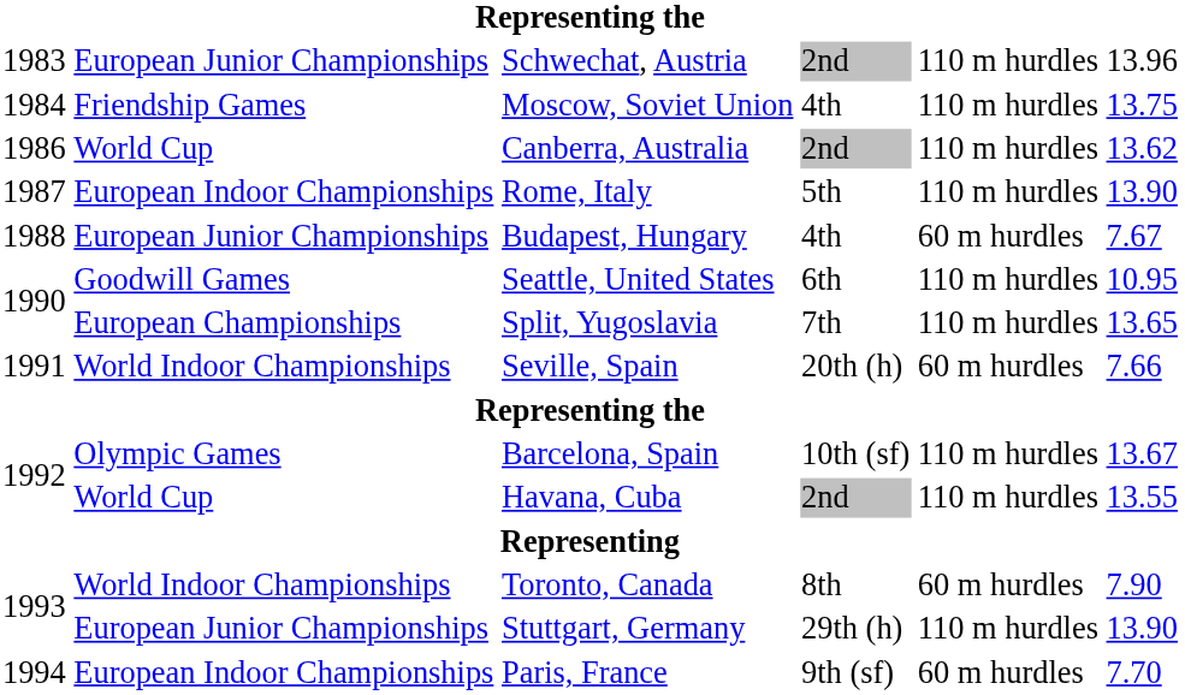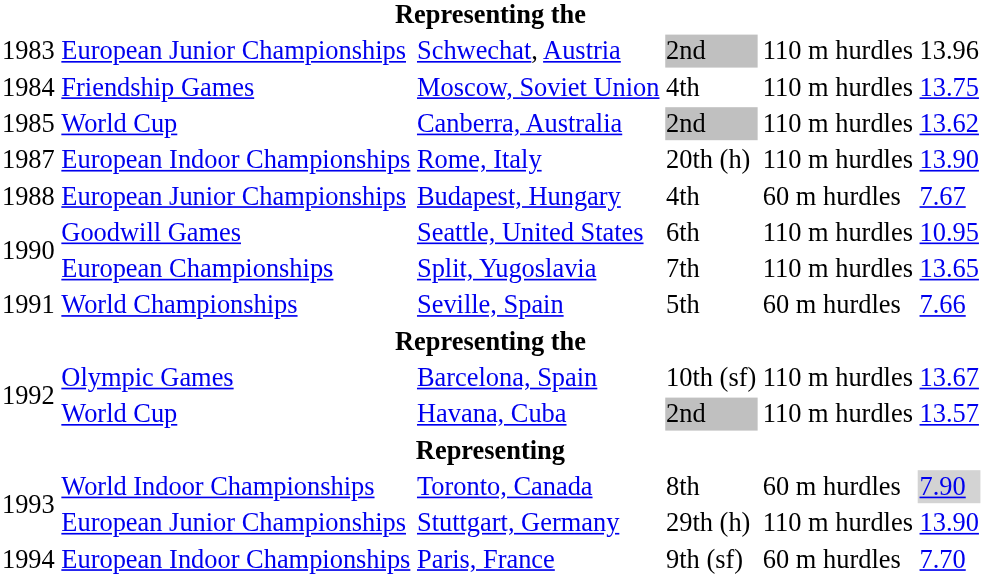 <table>
 <tr>
 <th colspan="6">Representing the </th>
 </tr>
 <tr>
 <td>1983</td>
 <td><a href='#'>European Junior Championships</a></td>
 <td><a href='#'>Schwechat</a>, <a href='#'>Austria</a></td>
 <td bgcolor=silver>2nd</td>
 <td>110 m hurdles</td>
 <td>13.96</td>
 </tr>
 <tr>
 <td>1984</td>
 <td><a href='#'>Friendship Games</a></td>
 <td><a href='#'>Moscow, Soviet Union</a></td>
 <td>4th</td>
 <td>110 m hurdles</td>
 <td><a href='#'>13.75</a></td>
 </tr>
 <tr>
-<td>1986</td>
+<td>1985</td>
 <td><a href='#'>World Cup</a></td>
 <td><a href='#'>Canberra, Australia</a></td>
 <td bgcolor=silver>2nd</td>
 <td>110 m hurdles</td>
 <td><a href='#'>13.62</a></td>
 </tr>
 <tr>
 <td>1987</td>
 <td><a href='#'>European Indoor Championships</a></td>
 <td><a href='#'>Rome, Italy</a></td>
-<td>5th</td>
+<td>20th (h)</td>
 <td>110 m hurdles</td>
 <td><a href='#'>13.90</a></td>
 </tr>
 <tr>
 <td>1988</td>
 <td><a href='#'>European Junior Championships</a></td>
 <td><a href='#'>Budapest, Hungary</a></td>
 <td>4th</td>
 <td>60 m hurdles</td>
 <td><a href='#'>7.67</a></td>
 </tr>
 <tr>
 <td rowspan=2>1990</td>
 <td><a href='#'>Goodwill Games</a></td>
 <td><a href='#'>Seattle, United States</a></td>
 <td>6th</td>
 <td>110 m hurdles</td>
 <td><a href='#'>10.95</a></td>
 </tr>
 <tr>
 <td><a href='#'>European Championships</a></td>
 <td><a href='#'>Split, Yugoslavia</a></td>
 <td>7th</td>
 <td>110 m hurdles</td>
 <td><a href='#'>13.65</a></td>
 </tr>
 <tr>
 <td>1991</td>
-<td><a href='#'>World Indoor Championships</a></td>
+<td><a href='#'>World Championships</a></td>
 <td><a href='#'>Seville, Spain</a></td>
-<td>20th (h)</td>
+<td>5th</td>
 <td>60 m hurdles</td>
 <td><a href='#'>7.66</a></td>
 </tr>
 <tr>
 <th colspan="6">Representing the </th>
 </tr>
 <tr>
 <td rowspan=2>1992</td>
 <td><a href='#'>Olympic Games</a></td>
 <td><a href='#'>Barcelona, Spain</a></td>
 <td>10th (sf)</td>
 <td>110 m hurdles</td>
 <td><a href='#'>13.67</a></td>
 </tr>
 <tr>
 <td><a href='#'>World Cup</a></td>
 <td><a href='#'>Havana, Cuba</a></td>
 <td bgcolor=silver>2nd</td>
 <td>110 m hurdles</td>
-<td><a href='#'>13.55</a></td>
+<td><a href='#'>13.57</a></td>
 </tr>
 <tr>
 <th colspan="6">Representing </th>
 </tr>
 <tr>
 <td rowspan=2>1993</td>
 <td><a href='#'>World Indoor Championships</a></td>
 <td><a href='#'>Toronto, Canada</a></td>
 <td>8th</td>
 <td>60 m hurdles</td>
-<td><a href='#'>7.90</a></td>
+<td style="background: lightgrey;"><a href='#'>7.90</a></td>
 </tr>
 <tr>
 <td><a href='#'>European Junior Championships</a></td>
 <td><a href='#'>Stuttgart, Germany</a></td>
 <td>29th (h)</td>
 <td>110 m hurdles</td>
 <td><a href='#'>13.90</a></td>
 </tr>
 <tr>
 <td>1994</td>
 <td><a href='#'>European Indoor Championships</a></td>
 <td><a href='#'>Paris, France</a></td>
 <td>9th (sf)</td>
 <td>60 m hurdles</td>
 <td><a href='#'>7.70</a></td>
 </tr>
 </table>
